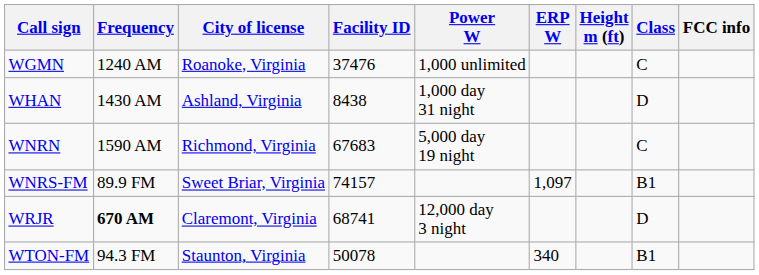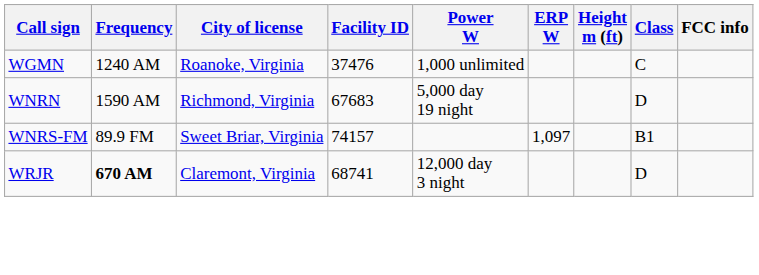 <table class="wikitable sortable">
 <tr>
 <th><a href='#'>Call sign</a></th>
 <th data-sort-type="number"><a href='#'>Frequency</a></th>
 <th><a href='#'>City of license</a></th>
 <th><a href='#'>Facility ID</a></th>
 <th data-sort-type="number"><a href='#'>Power</a><br><a href='#'>W</a></th>
 <th data-sort-type="number"><a href='#'>ERP</a><br><a href='#'>W</a></th>
 <th data-sort-type="number"><a href='#'>Height</a><br><a href='#'>m</a> (<a href='#'>ft</a>)</th>
 <th><a href='#'>Class</a></th>
 <th class="unsortable">FCC info</th>
 </tr>
 <tr>
 <td><a href='#'>WGMN</a></td>
 <td>1240 AM</td>
 <td><a href='#'>Roanoke, Virginia</a></td>
 <td>37476</td>
 <td>1,000 unlimited</td>
 <td></td>
 <td></td>
 <td>C</td>
 <td></td>
 </tr>
 <tr>
-<td><a href='#'>WHAN</a></td>
-<td>1430 AM</td>
-<td><a href='#'>Ashland, Virginia</a></td>
-<td>8438</td>
-<td>1,000 day<br>31 night</td>
-<td></td>
-<td></td>
-<td>D</td>
-<td></td>
-</tr>
-<tr>
 <td><a href='#'>WNRN</a></td>
 <td>1590 AM</td>
 <td><a href='#'>Richmond, Virginia</a></td>
 <td>67683</td>
 <td>5,000 day<br>19 night</td>
 <td></td>
 <td></td>
-<td>C</td>
+<td>D</td>
 <td></td>
 </tr>
 <tr>
 <td><a href='#'>WNRS-FM</a></td>
 <td>89.9 FM</td>
 <td><a href='#'>Sweet Briar, Virginia</a></td>
 <td>74157</td>
 <td></td>
 <td>1,097</td>
 <td></td>
 <td>B1</td>
 <td></td>
 </tr>
 <tr>
 <td><a href='#'>WRJR</a></td>
 <td><strong>670 AM</strong></td>
 <td><a href='#'>Claremont, Virginia</a></td>
 <td>68741</td>
 <td>12,000 day<br>3 night</td>
 <td></td>
 <td></td>
 <td>D</td>
 <td></td>
 </tr>
-<tr>
-<td><a href='#'>WTON-FM</a></td>
-<td>94.3 FM</td>
-<td><a href='#'>Staunton, Virginia</a></td>
-<td>50078</td>
-<td></td>
-<td>340</td>
-<td></td>
-<td>B1</td>
-<td></td>
-</tr>
 </table>
